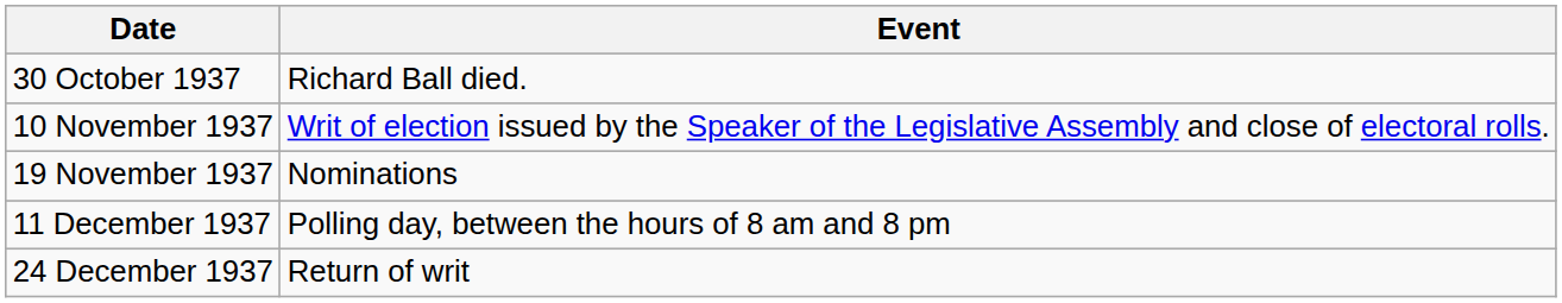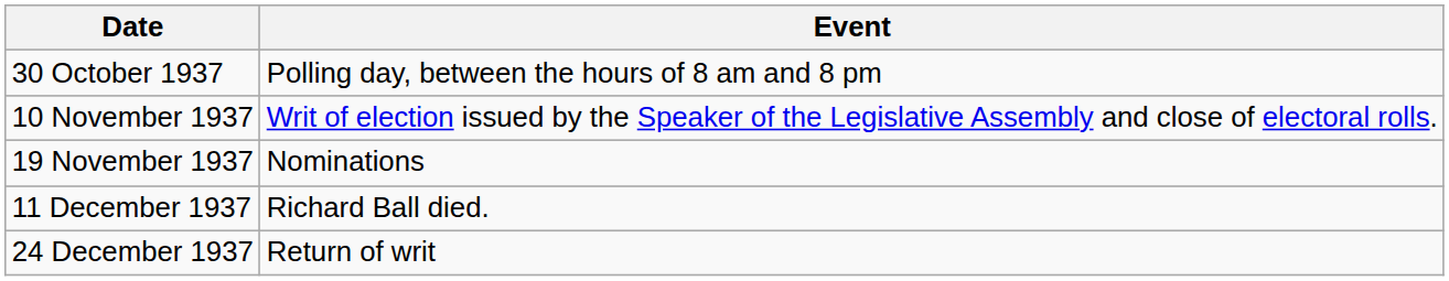 <table class="wikitable">
 <tr>
 <th>Date</th>
 <th>Event</th>
 </tr>
 <tr>
 <td>30 October 1937</td>
-<td>Richard Ball died.</td>
+<td>Polling day, between the hours of 8 am and 8 pm</td>
 </tr>
 <tr>
 <td>10 November 1937</td>
 <td><a href='#'>Writ of election</a> issued by the <a href='#'>Speaker of the Legislative Assembly</a>  and close of <a href='#'>electoral rolls</a>.</td>
 </tr>
 <tr>
 <td>19 November 1937</td>
 <td>Nominations</td>
 </tr>
 <tr>
 <td>11 December 1937</td>
-<td>Polling day, between the hours of 8 am and 8 pm</td>
+<td>Richard Ball died.</td>
 </tr>
 <tr>
 <td>24 December 1937</td>
 <td>Return of writ</td>
 </tr>
 </table>
